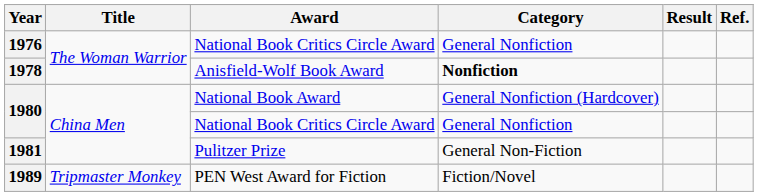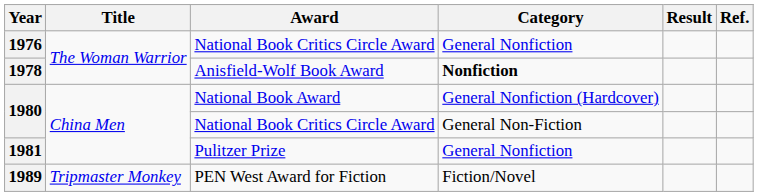 <table class="wikitable sortable">
 <tr>
 <th>Year</th>
 <th>Title</th>
 <th>Award</th>
 <th>Category</th>
 <th>Result</th>
 <th>Ref.</th>
 </tr>
 <tr>
 <th>1976</th>
 <td rowspan="2"><em><a href='#'>The Woman Warrior</a></em></td>
 <td><a href='#'>National Book Critics Circle Award</a></td>
 <td><a href='#'>General Nonfiction</a></td>
 <td></td>
 <td></td>
 </tr>
 <tr>
 <th>1978</th>
 <td><a href='#'>Anisfield-Wolf Book Award</a></td>
 <td><strong>Nonfiction</strong></td>
 <td></td>
 <td></td>
 </tr>
 <tr>
 <th rowspan="2">1980</th>
 <td rowspan="3"><em><a href='#'>China Men</a></em></td>
 <td><a href='#'>National Book Award</a></td>
 <td><a href='#'>General Nonfiction (Hardcover)</a></td>
 <td></td>
 <td></td>
 </tr>
 <tr>
 <td><a href='#'>National Book Critics Circle Award</a></td>
-<td><a href='#'>General Nonfiction</a></td>
+<td>General Non-Fiction</td>
 <td></td>
 <td></td>
 </tr>
 <tr>
 <th>1981</th>
 <td><a href='#'>Pulitzer Prize</a></td>
-<td>General Non-Fiction</td>
+<td><a href='#'>General Nonfiction</a></td>
 <td></td>
 <td></td>
 </tr>
 <tr>
 <th>1989</th>
 <td><em><a href='#'>Tripmaster Monkey</a></em></td>
 <td>PEN West Award for Fiction</td>
 <td>Fiction/Novel</td>
 <td></td>
 <td></td>
 </tr>
 </table>
